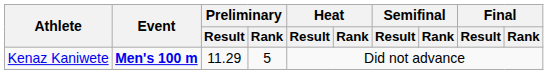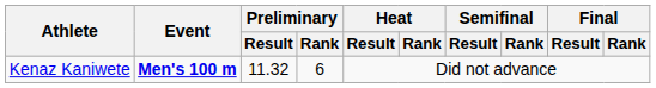 <table class="wikitable" style="font-size:90%">
 <tr>
 <th rowspan="2">Athlete</th>
 <th rowspan="2">Event</th>
 <th colspan="2">Preliminary</th>
 <th colspan="2">Heat</th>
 <th colspan="2">Semifinal</th>
 <th colspan="2">Final</th>
 </tr>
 <tr style="font-size:95%">
 <th>Result</th>
 <th>Rank</th>
 <th>Result</th>
 <th>Rank</th>
 <th>Result</th>
 <th>Rank</th>
 <th>Result</th>
 <th>Rank</th>
 </tr>
 <tr align=center>
 <td align=left><a href='#'>Kenaz Kaniwete</a></td>
 <td align=left><strong><a href='#'>Men's 100 m</a></strong></td>
-<td>11.29 </td>
-<td>5</td>
+<td>11.32 </td>
+<td>6</td>
 <td colspan="6">Did not advance</td>
 </tr>
 </table>
